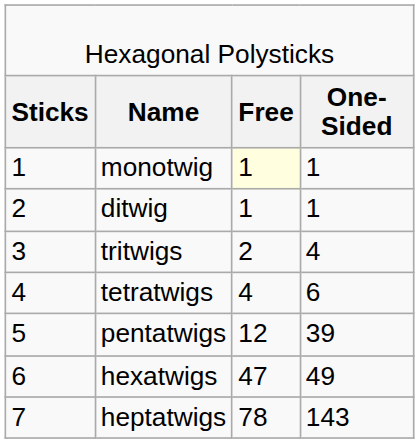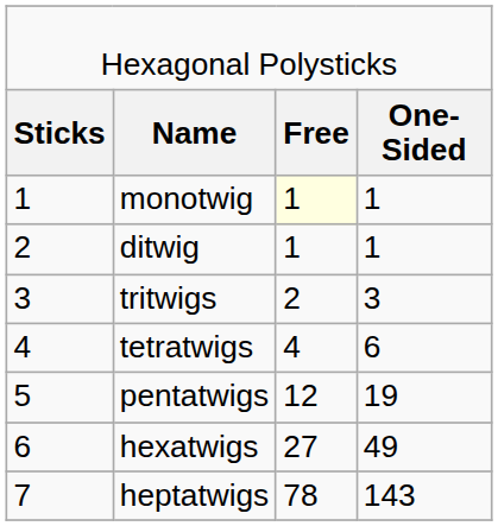 <table class=wikitable align="right" width="250">
 <tr>
 <td align=center colspan=4><br>Hexagonal Polysticks</td>
 </tr>
 <tr>
 <th>Sticks</th>
 <th>Name</th>
 <th>Free </th>
 <th>One-Sided </th>
 </tr>
 <tr>
 <td>1</td>
 <td>monotwig</td>
 <td style="background: lightyellow;">1</td>
 <td>1</td>
 </tr>
 <tr>
 <td>2</td>
 <td>ditwig</td>
 <td>1</td>
 <td>1</td>
 </tr>
 <tr>
 <td>3</td>
 <td>tritwigs</td>
 <td>2</td>
-<td>4</td>
+<td>3</td>
 </tr>
 <tr>
 <td>4</td>
 <td>tetratwigs</td>
 <td>4</td>
 <td>6</td>
 </tr>
 <tr>
 <td>5</td>
 <td>pentatwigs</td>
 <td>12</td>
-<td>39</td>
+<td>19</td>
 </tr>
 <tr>
 <td>6</td>
 <td>hexatwigs</td>
-<td>47</td>
+<td>27</td>
 <td>49</td>
 </tr>
 <tr>
 <td>7</td>
 <td>heptatwigs</td>
 <td>78</td>
 <td>143</td>
 </tr>
 </table>
